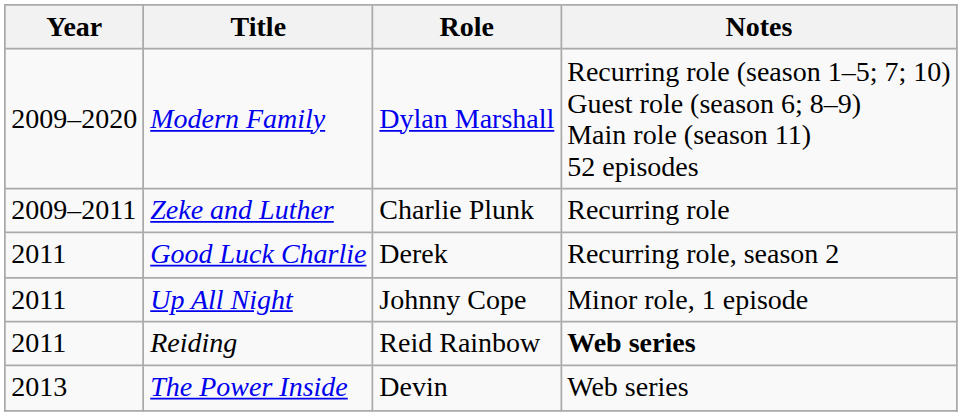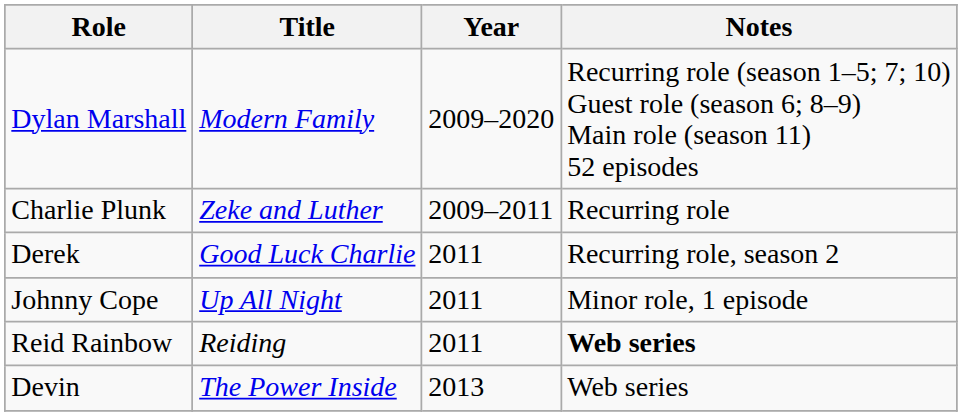 <table class="wikitable sortable">
 <tr>
+<th>Role</th>
+<th>Title</th>
 <th>Year</th>
-<th>Title</th>
-<th>Role</th>
 <th class="unsortable">Notes</th>
 </tr>
 <tr>
+<td><a href='#'>Dylan Marshall</a></td>
+<td><em><a href='#'>Modern Family</a></em></td>
 <td>2009–2020</td>
-<td><em><a href='#'>Modern Family</a></em></td>
-<td><a href='#'>Dylan Marshall</a></td>
 <td>Recurring role (season 1–5; 7; 10)<br> Guest role (season 6; 8–9) <br>Main role (season 11)<br>52 episodes</td>
 </tr>
 <tr>
+<td>Charlie Plunk</td>
+<td><em><a href='#'>Zeke and Luther</a></em></td>
 <td>2009–2011</td>
-<td><em><a href='#'>Zeke and Luther</a></em></td>
-<td>Charlie Plunk</td>
 <td>Recurring role</td>
 </tr>
 <tr>
+<td>Derek</td>
+<td><em><a href='#'>Good Luck Charlie</a></em></td>
 <td>2011</td>
-<td><em><a href='#'>Good Luck Charlie</a></em></td>
-<td>Derek</td>
 <td>Recurring role, season 2</td>
 </tr>
 <tr>
+<td>Johnny Cope</td>
+<td><em><a href='#'>Up All Night</a></em></td>
 <td>2011</td>
-<td><em><a href='#'>Up All Night</a></em></td>
-<td>Johnny Cope</td>
 <td>Minor role, 1 episode</td>
 </tr>
 <tr>
+<td>Reid Rainbow</td>
+<td><em>Reiding</em></td>
 <td>2011</td>
-<td><em>Reiding</em></td>
-<td>Reid Rainbow</td>
 <td><strong>Web series</strong></td>
 </tr>
 <tr>
+<td>Devin</td>
+<td><em><a href='#'>The Power Inside</a></em></td>
 <td>2013</td>
-<td><em><a href='#'>The Power Inside</a></em></td>
-<td>Devin</td>
 <td>Web series</td>
 </tr>
 </table>
